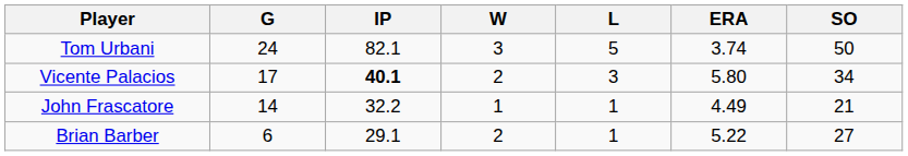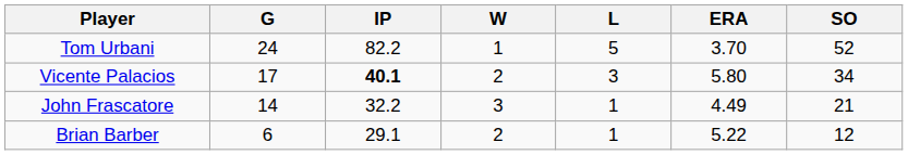 <table class="wikitable sortable">
 <tr>
 <th bgcolor="#DDDDFF" width="16%">Player</th>
 <th bgcolor="#DDDDFF" width="9%">G</th>
 <th bgcolor="#DDDDFF" width="9%">IP</th>
 <th bgcolor="#DDDDFF" width="9%">W</th>
 <th bgcolor="#DDDDFF" width="9%">L</th>
 <th bgcolor="#DDDDFF" width="9%">ERA</th>
 <th bgcolor="#DDDDFF" width="9%">SO</th>
 </tr>
 <tr align="center">
 <td><a href='#'>Tom Urbani</a></td>
 <td>24</td>
-<td>82.1</td>
-<td>3</td>
+<td>82.2</td>
+<td>1</td>
 <td>5</td>
-<td>3.74</td>
-<td>50</td>
+<td>3.70</td>
+<td>52</td>
 </tr>
 <tr align=center>
 <td><a href='#'>Vicente Palacios</a></td>
 <td>17</td>
 <td><strong>40.1</strong></td>
 <td>2</td>
 <td>3</td>
 <td>5.80</td>
 <td>34</td>
 </tr>
 <tr align=center>
 <td><a href='#'>John Frascatore</a></td>
 <td>14</td>
 <td>32.2</td>
-<td>1</td>
+<td>3</td>
 <td>1</td>
 <td>4.49</td>
 <td>21</td>
 </tr>
 <tr align=center>
 <td><a href='#'>Brian Barber</a></td>
 <td>6</td>
 <td>29.1</td>
 <td>2</td>
 <td>1</td>
 <td>5.22</td>
-<td>27</td>
+<td>12</td>
 </tr>
 </table>
